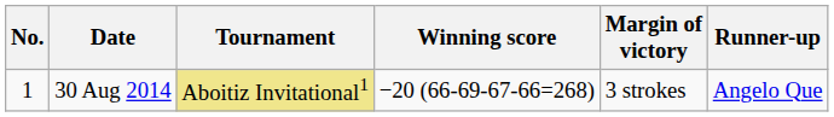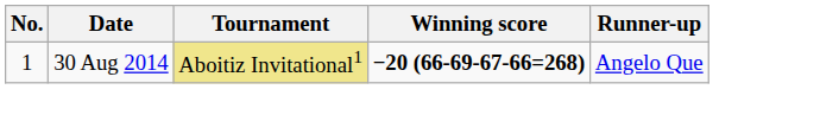 <table class="wikitable" style="font-size:95%;">
 <tr>
 <th>No.</th>
 <th>Date</th>
 <th>Tournament</th>
 <th>Winning score</th>
-<th>Margin of<br>victory</th>
 <th>Runner-up</th>
 </tr>
 <tr>
 <td align=center>1</td>
 <td align=right>30 Aug <a href='#'>2014</a></td>
 <td style="background: khaki;">Aboitiz Invitational<sup>1</sup></td>
-<td>−20 (66-69-67-66=268)</td>
-<td>3 strokes</td>
+<td><strong>−20 (66-69-67-66=268)</strong></td>
 <td> <a href='#'>Angelo Que</a></td>
 </tr>
 </table>
